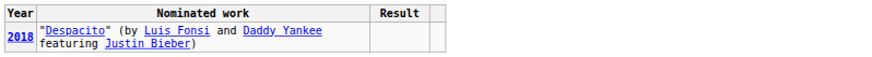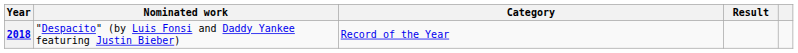 <table class="wikitable plainrowheaders">
 <tr>
 <th scope="col" style="width:1em;">Year</th>
 <th scope="col" style="width:30em;">Nominated work</th>
+<th scope="col" style="width:38em;">Category</th>
 <th scope="col" style="width:5em;">Result</th>
 <th scope="col" style="width:1em;"></th>
 </tr>
 <tr>
 <th scope="row"><a href='#'>2018</a></th>
 <td>"<a href='#'>Despacito</a>" (by <a href='#'>Luis Fonsi</a> and <a href='#'>Daddy Yankee</a> featuring <a href='#'>Justin Bieber</a>)</td>
+<td><a href='#'>Record of the Year</a></td>
 <td></td>
 <td></td>
 </tr>
 </table>
